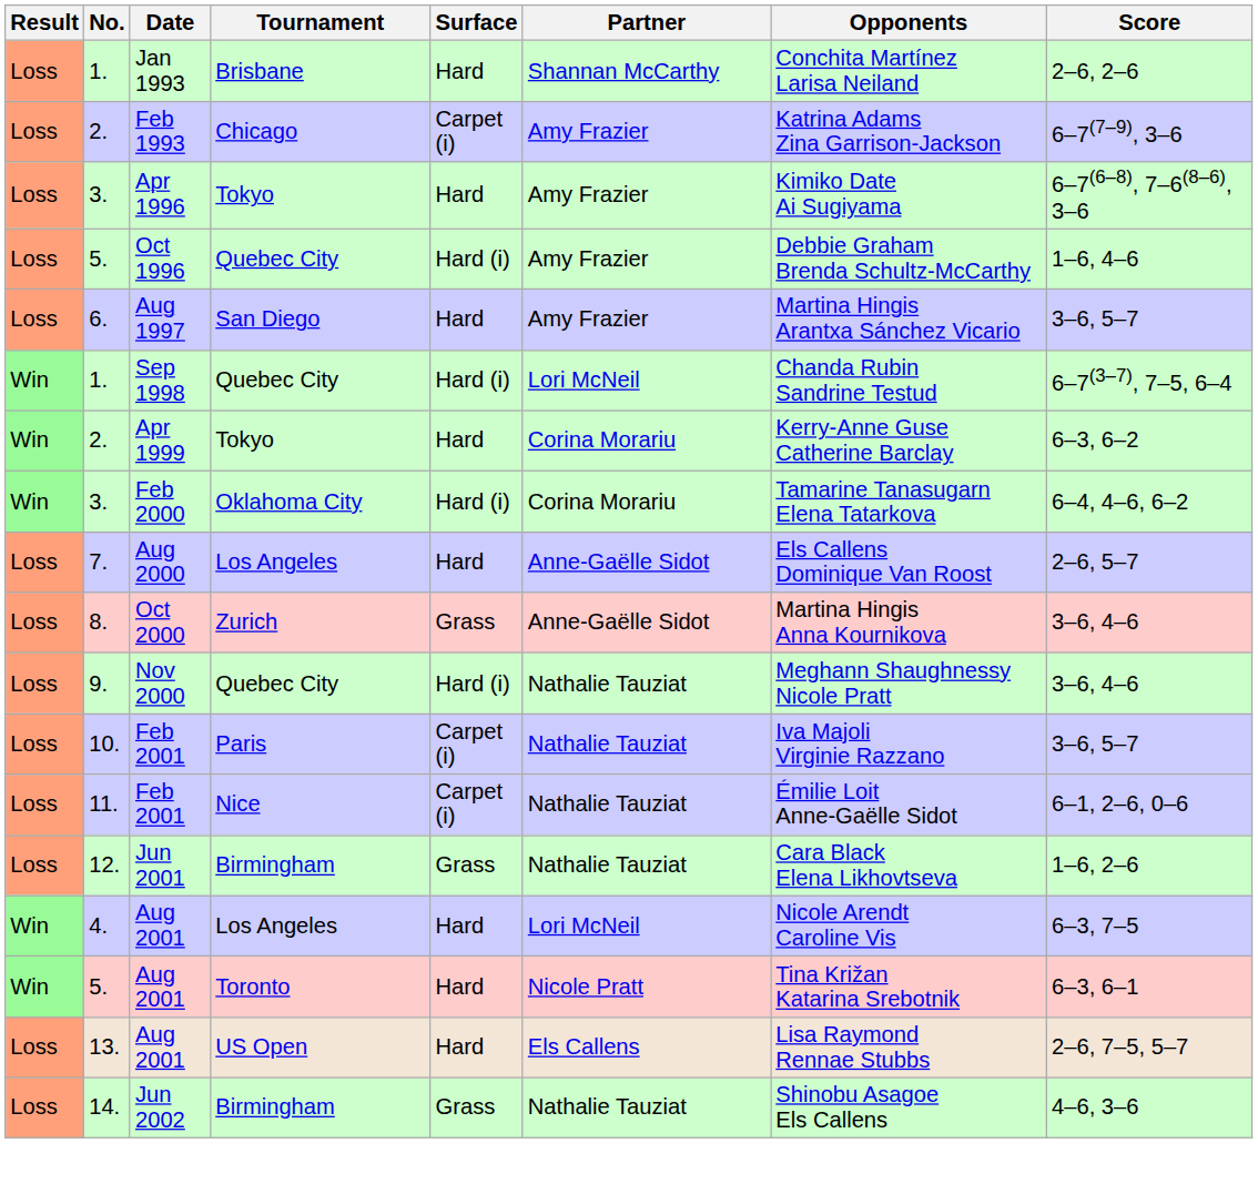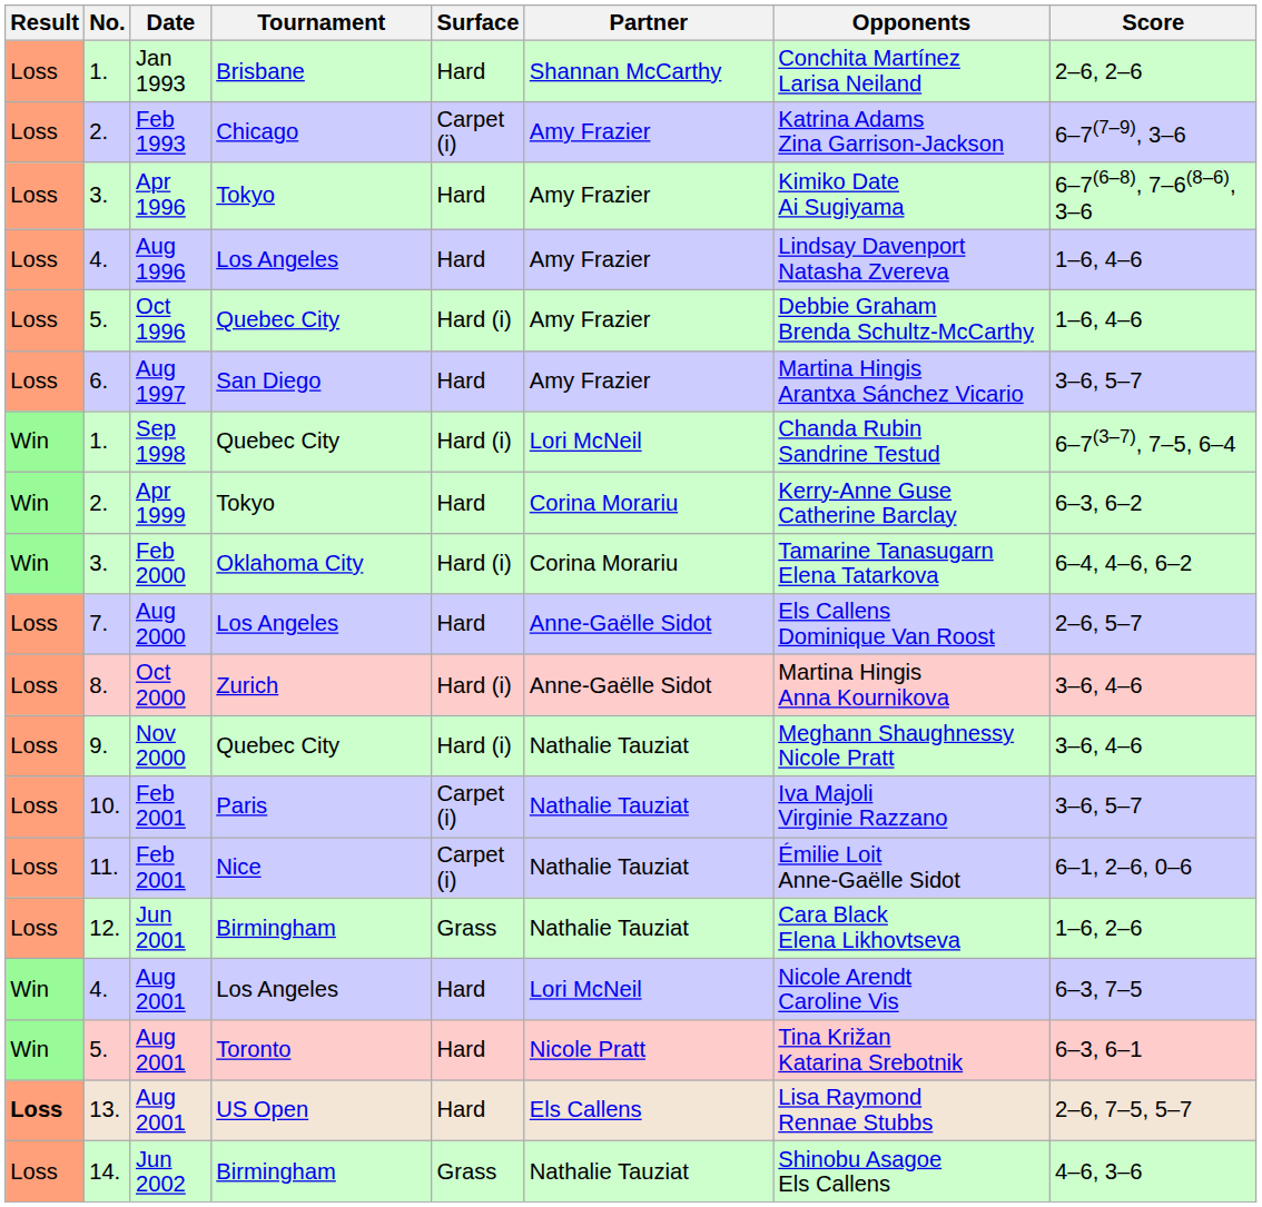 <table class="sortable wikitable">
 <tr>
 <th>Result</th>
 <th style="width:20px" class="unsortable">No.</th>
 <th style="width:50px">Date</th>
 <th style="width:150px">Tournament</th>
 <th style="width:50px">Surface</th>
 <th style="width:170px">Partner</th>
 <th style="width:190px">Opponents</th>
 <th style="width:140px" class="unsortable">Score</th>
 </tr>
 <tr style="background:#cfc;">
 <td style="background:#ffa07a;">Loss</td>
 <td>1.</td>
 <td>Jan 1993</td>
 <td><a href='#'>Brisbane</a></td>
 <td>Hard</td>
 <td> <a href='#'>Shannan McCarthy</a></td>
 <td> <a href='#'>Conchita Martínez</a> <br>  <a href='#'>Larisa Neiland</a></td>
 <td>2–6, 2–6</td>
 </tr>
 <tr style="background:#ccf;">
 <td style="background:#ffa07a;">Loss</td>
 <td>2.</td>
 <td><a href='#'>Feb 1993</a></td>
 <td><a href='#'>Chicago</a></td>
 <td>Carpet (i)</td>
 <td> <a href='#'>Amy Frazier</a></td>
 <td> <a href='#'>Katrina Adams</a> <br>  <a href='#'>Zina Garrison-Jackson</a></td>
 <td>6–7<sup>(7–9)</sup>, 3–6</td>
 </tr>
 <tr style="background:#cfc;">
 <td style="background:#ffa07a;">Loss</td>
 <td>3.</td>
 <td><a href='#'>Apr 1996</a></td>
 <td><a href='#'>Tokyo</a></td>
 <td>Hard</td>
 <td> Amy Frazier</td>
 <td> <a href='#'>Kimiko Date</a> <br>  <a href='#'>Ai Sugiyama</a></td>
 <td>6–7<sup>(6–8)</sup>, 7–6<sup>(8–6)</sup>, 3–6</td>
+</tr>
+<tr style="background:#ccf;">
+<td style="background:#ffa07a;">Loss</td>
+<td>4.</td>
+<td><a href='#'>Aug 1996</a></td>
+<td><a href='#'>Los Angeles</a></td>
+<td>Hard</td>
+<td> Amy Frazier</td>
+<td> <a href='#'>Lindsay Davenport</a> <br>  <a href='#'>Natasha Zvereva</a></td>
+<td>1–6, 4–6</td>
 </tr>
 <tr style="background:#cfc;">
 <td style="background:#ffa07a;">Loss</td>
 <td>5.</td>
 <td><a href='#'>Oct 1996</a></td>
 <td><a href='#'>Quebec City</a></td>
 <td>Hard (i)</td>
 <td> Amy Frazier</td>
 <td> <a href='#'>Debbie Graham</a> <br>  <a href='#'>Brenda Schultz-McCarthy</a></td>
 <td>1–6, 4–6</td>
 </tr>
 <tr style="background:#ccf;">
 <td style="background:#ffa07a;">Loss</td>
 <td>6.</td>
 <td><a href='#'>Aug 1997</a></td>
 <td><a href='#'>San Diego</a></td>
 <td>Hard</td>
 <td> Amy Frazier</td>
 <td> <a href='#'>Martina Hingis</a> <br>  <a href='#'>Arantxa Sánchez Vicario</a></td>
 <td>3–6, 5–7</td>
 </tr>
 <tr style="background:#cfc;">
 <td style="background:#98fb98;">Win</td>
 <td>1.</td>
 <td><a href='#'>Sep 1998</a></td>
 <td>Quebec City</td>
 <td>Hard (i)</td>
 <td> <a href='#'>Lori McNeil</a></td>
 <td> <a href='#'>Chanda Rubin</a> <br>  <a href='#'>Sandrine Testud</a></td>
 <td>6–7<sup>(3–7)</sup>, 7–5, 6–4</td>
 </tr>
 <tr style="background:#cfc;">
 <td style="background:#98fb98;">Win</td>
 <td>2.</td>
 <td><a href='#'>Apr 1999</a></td>
 <td>Tokyo</td>
 <td>Hard</td>
 <td> <a href='#'>Corina Morariu</a></td>
 <td> <a href='#'>Kerry-Anne Guse</a> <br>  <a href='#'>Catherine Barclay</a></td>
 <td>6–3, 6–2</td>
 </tr>
 <tr style="background:#cfc;">
 <td style="background:#98fb98;">Win</td>
 <td>3.</td>
 <td><a href='#'>Feb 2000</a></td>
 <td><a href='#'>Oklahoma City</a></td>
 <td>Hard (i)</td>
 <td> Corina Morariu</td>
 <td> <a href='#'>Tamarine Tanasugarn</a> <br>  <a href='#'>Elena Tatarkova</a></td>
 <td>6–4, 4–6, 6–2</td>
 </tr>
 <tr style="background:#ccf;">
 <td style="background:#ffa07a;">Loss</td>
 <td>7.</td>
 <td><a href='#'>Aug 2000</a></td>
 <td><a href='#'>Los Angeles</a></td>
 <td>Hard</td>
 <td> <a href='#'>Anne-Gaëlle Sidot</a></td>
 <td> <a href='#'>Els Callens</a> <br>  <a href='#'>Dominique Van Roost</a></td>
 <td>2–6, 5–7</td>
 </tr>
 <tr style="background:#fcc;">
 <td style="background:#ffa07a;">Loss</td>
 <td>8.</td>
 <td><a href='#'>Oct 2000</a></td>
 <td><a href='#'>Zurich</a></td>
-<td>Grass</td>
+<td>Hard (i)</td>
 <td> Anne-Gaëlle Sidot</td>
 <td> Martina Hingis <br>  <a href='#'>Anna Kournikova</a></td>
 <td>3–6, 4–6</td>
 </tr>
 <tr style="background:#cfc;">
 <td style="background:#ffa07a;">Loss</td>
 <td>9.</td>
 <td><a href='#'>Nov 2000</a></td>
 <td>Quebec City</td>
 <td>Hard (i)</td>
 <td> Nathalie Tauziat</td>
 <td> <a href='#'>Meghann Shaughnessy</a> <br>  <a href='#'>Nicole Pratt</a></td>
 <td>3–6, 4–6</td>
 </tr>
 <tr style="background:#ccf;">
 <td style="background:#ffa07a;">Loss</td>
 <td>10.</td>
 <td><a href='#'>Feb 2001</a></td>
 <td><a href='#'>Paris</a></td>
 <td>Carpet (i)</td>
 <td> <a href='#'>Nathalie Tauziat</a></td>
 <td> <a href='#'>Iva Majoli</a> <br>  <a href='#'>Virginie Razzano</a></td>
 <td>3–6, 5–7</td>
 </tr>
 <tr style="background:#ccf;">
 <td style="background:#ffa07a;">Loss</td>
 <td>11.</td>
 <td><a href='#'>Feb 2001</a></td>
 <td><a href='#'>Nice</a></td>
 <td>Carpet (i)</td>
 <td> Nathalie Tauziat</td>
 <td> <a href='#'>Émilie Loit</a> <br>  Anne-Gaëlle Sidot</td>
 <td>6–1, 2–6, 0–6</td>
 </tr>
 <tr style="background:#cfc;">
 <td style="background:#ffa07a;">Loss</td>
 <td>12.</td>
 <td><a href='#'>Jun 2001</a></td>
 <td><a href='#'>Birmingham</a></td>
 <td>Grass</td>
 <td> Nathalie Tauziat</td>
 <td> <a href='#'>Cara Black</a> <br>  <a href='#'>Elena Likhovtseva</a></td>
 <td>1–6, 2–6</td>
 </tr>
 <tr style="background:#ccf;">
 <td style="background:#98fb98;">Win</td>
 <td>4.</td>
 <td><a href='#'>Aug 2001</a></td>
 <td>Los Angeles</td>
 <td>Hard</td>
 <td> <a href='#'>Lori McNeil</a></td>
 <td> <a href='#'>Nicole Arendt</a> <br>  <a href='#'>Caroline Vis</a></td>
 <td>6–3, 7–5</td>
 </tr>
 <tr style="background:#fcc;">
 <td style="background:#98fb98;">Win</td>
 <td>5.</td>
 <td><a href='#'>Aug 2001</a></td>
 <td><a href='#'>Toronto</a></td>
 <td>Hard</td>
 <td> <a href='#'>Nicole Pratt</a></td>
 <td> <a href='#'>Tina Križan</a> <br>  <a href='#'>Katarina Srebotnik</a></td>
 <td>6–3, 6–1</td>
 </tr>
 <tr style="background:#f3e6d7;">
-<td style="background:#ffa07a;">Loss</td>
+<td style="background:#ffa07a;"><strong>Loss</strong></td>
 <td>13.</td>
 <td><a href='#'>Aug 2001</a></td>
 <td><a href='#'>US Open</a></td>
 <td>Hard</td>
 <td> <a href='#'>Els Callens</a></td>
 <td> <a href='#'>Lisa Raymond</a> <br>  <a href='#'>Rennae Stubbs</a></td>
 <td>2–6, 7–5, 5–7</td>
 </tr>
 <tr style="background:#cfc;">
 <td style="background:#ffa07a;">Loss</td>
 <td>14.</td>
 <td><a href='#'>Jun 2002</a></td>
 <td><a href='#'>Birmingham</a></td>
 <td>Grass</td>
 <td> Nathalie Tauziat</td>
 <td> <a href='#'>Shinobu Asagoe</a> <br>  Els Callens</td>
 <td>4–6, 3–6</td>
 </tr>
 </table>
